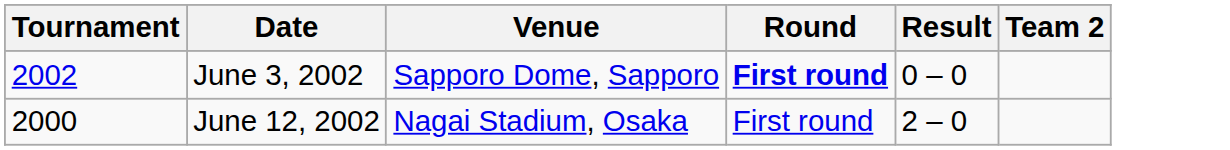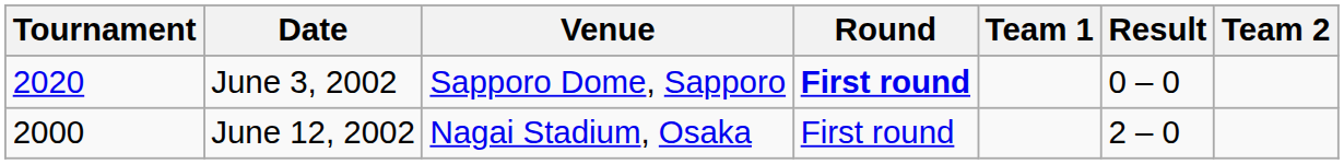 <table class="wikitable">
 <tr>
 <th>Tournament</th>
 <th>Date</th>
 <th>Venue</th>
 <th>Round</th>
+<th>Team 1</th>
 <th>Result</th>
 <th>Team 2</th>
 </tr>
 <tr>
-<td><a href='#'>2002</a></td>
+<td><a href='#'>2020</a></td>
 <td>June 3, 2002</td>
 <td><a href='#'>Sapporo Dome</a>, <a href='#'>Sapporo</a></td>
 <td><strong><a href='#'>First round</a></strong></td>
+<td></td>
 <td>0 – 0</td>
 <td></td>
 </tr>
 <tr>
 <td>2000</td>
 <td>June 12, 2002</td>
 <td><a href='#'>Nagai Stadium</a>, <a href='#'>Osaka</a></td>
 <td><a href='#'>First round</a></td>
+<td></td>
 <td>2 – 0</td>
 <td></td>
 </tr>
 </table>
